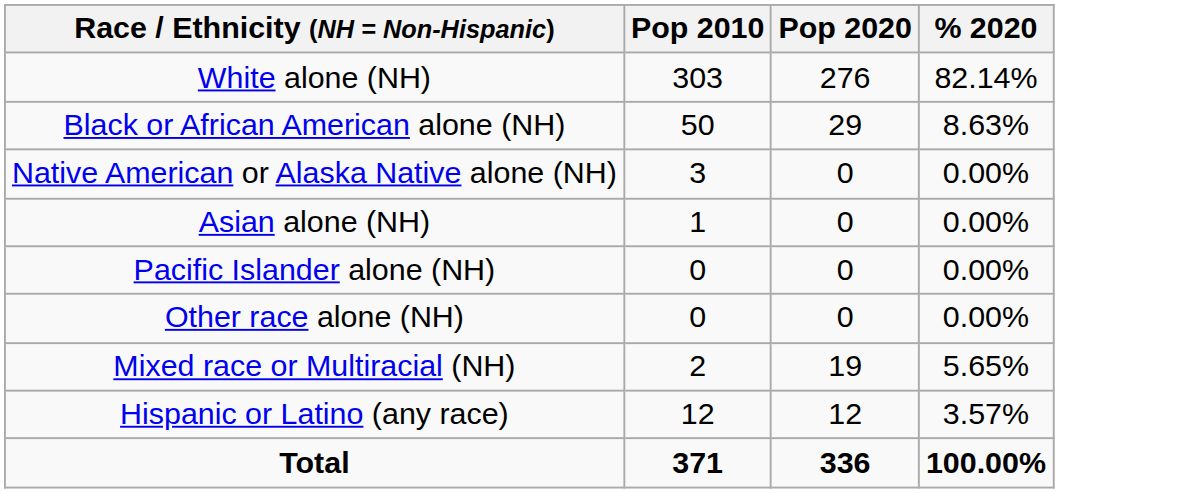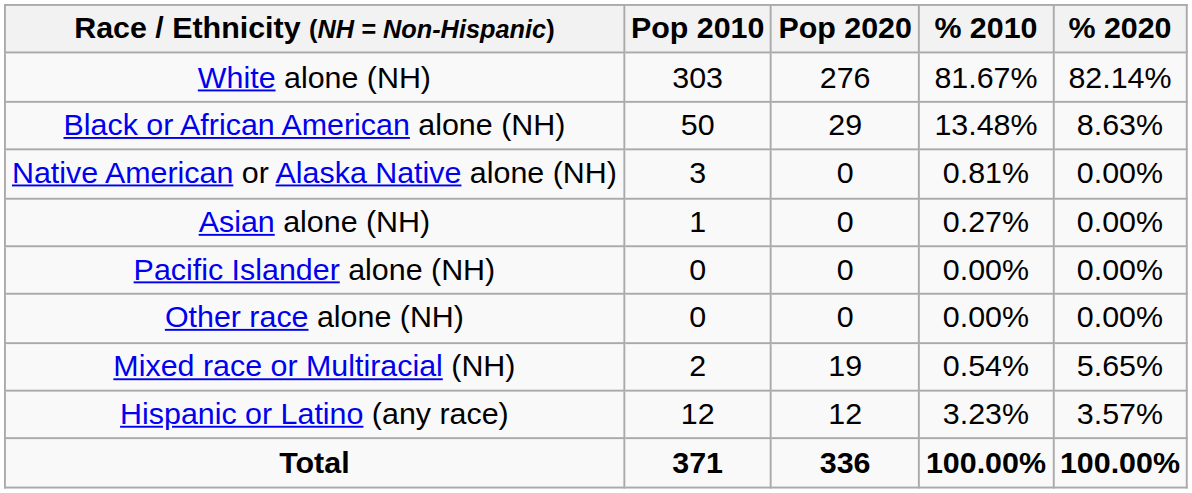 <table class="wikitable"  style="text-align:center;">
 <tr>
 <th>Race / Ethnicity <small>(<em>NH = Non-Hispanic</em>)</small></th>
 <th>Pop 2010</th>
 <th>Pop 2020</th>
+<th>% 2010</th>
 <th>% 2020</th>
 </tr>
 <tr>
 <td><a href='#'>White</a> alone (NH)</td>
 <td>303</td>
 <td>276</td>
+<td>81.67%</td>
 <td>82.14%</td>
 </tr>
 <tr>
 <td><a href='#'>Black or African American</a> alone (NH)</td>
 <td>50</td>
 <td>29</td>
+<td>13.48%</td>
 <td>8.63%</td>
 </tr>
 <tr>
 <td><a href='#'>Native American</a> or <a href='#'>Alaska Native</a> alone (NH)</td>
 <td>3</td>
 <td>0</td>
+<td>0.81%</td>
 <td>0.00%</td>
 </tr>
 <tr>
 <td><a href='#'>Asian</a> alone (NH)</td>
 <td>1</td>
 <td>0</td>
+<td>0.27%</td>
 <td>0.00%</td>
 </tr>
 <tr>
 <td><a href='#'>Pacific Islander</a> alone (NH)</td>
 <td>0</td>
 <td>0</td>
 <td>0.00%</td>
+<td>0.00%</td>
 </tr>
 <tr>
 <td><a href='#'>Other race</a> alone (NH)</td>
 <td>0</td>
 <td>0</td>
 <td>0.00%</td>
+<td>0.00%</td>
 </tr>
 <tr>
 <td><a href='#'>Mixed race or Multiracial</a> (NH)</td>
 <td>2</td>
 <td>19</td>
+<td>0.54%</td>
 <td>5.65%</td>
 </tr>
 <tr>
 <td><a href='#'>Hispanic or Latino</a> (any race)</td>
 <td>12</td>
 <td>12</td>
+<td>3.23%</td>
 <td>3.57%</td>
 </tr>
 <tr>
 <td><strong>Total</strong></td>
 <td><strong>371</strong></td>
 <td><strong>336</strong></td>
 <td><strong>100.00%</strong></td>
+<td><strong>100.00%</strong></td>
 </tr>
 </table>
